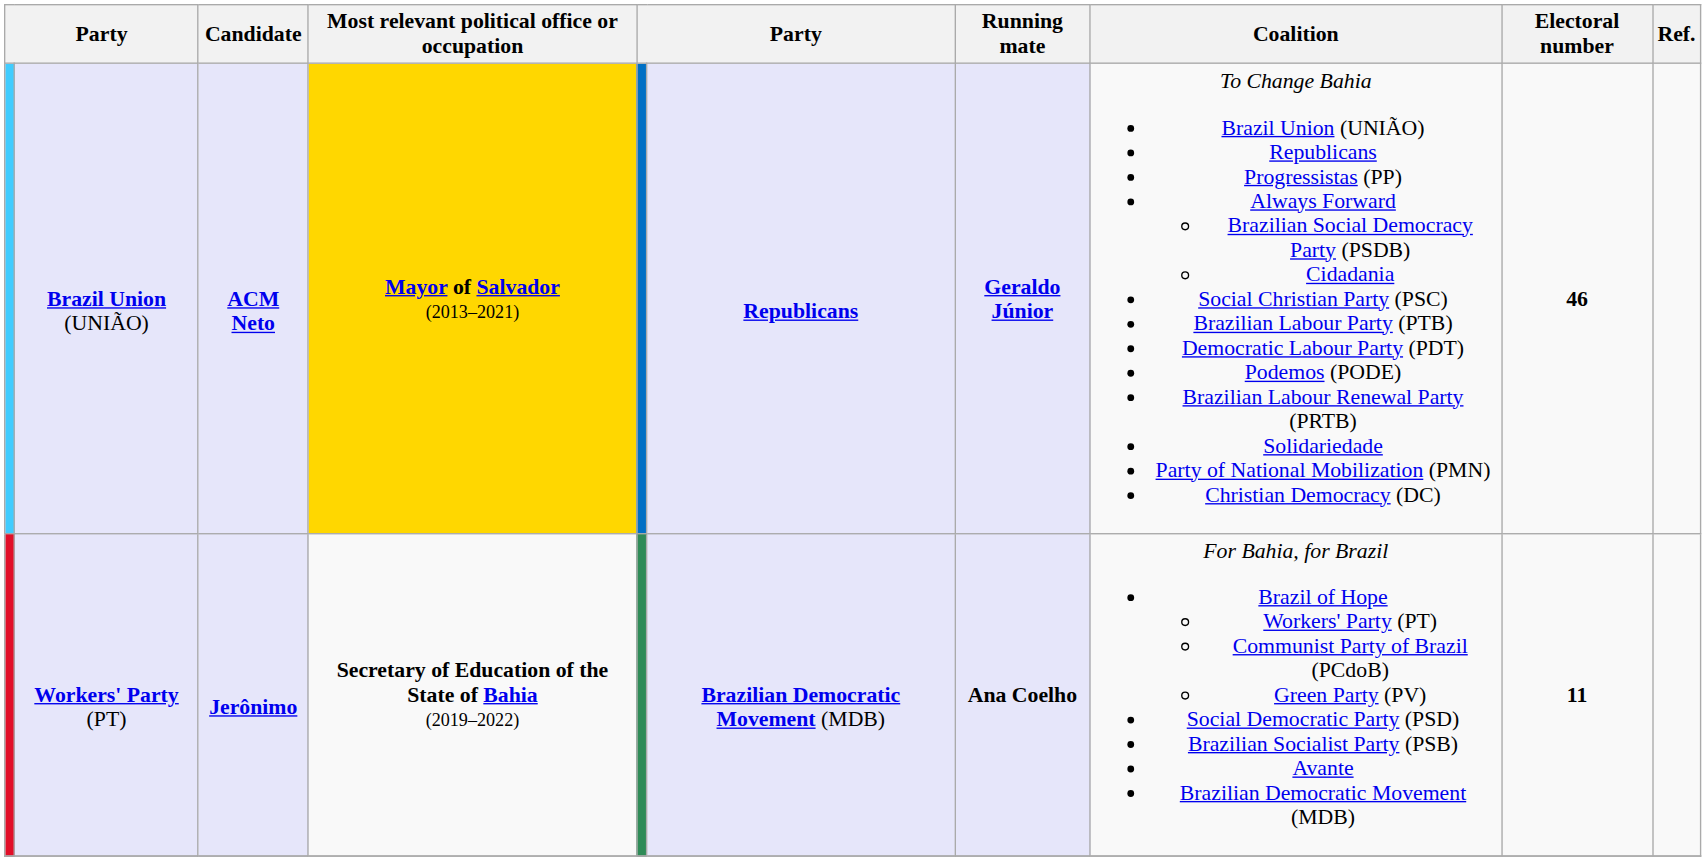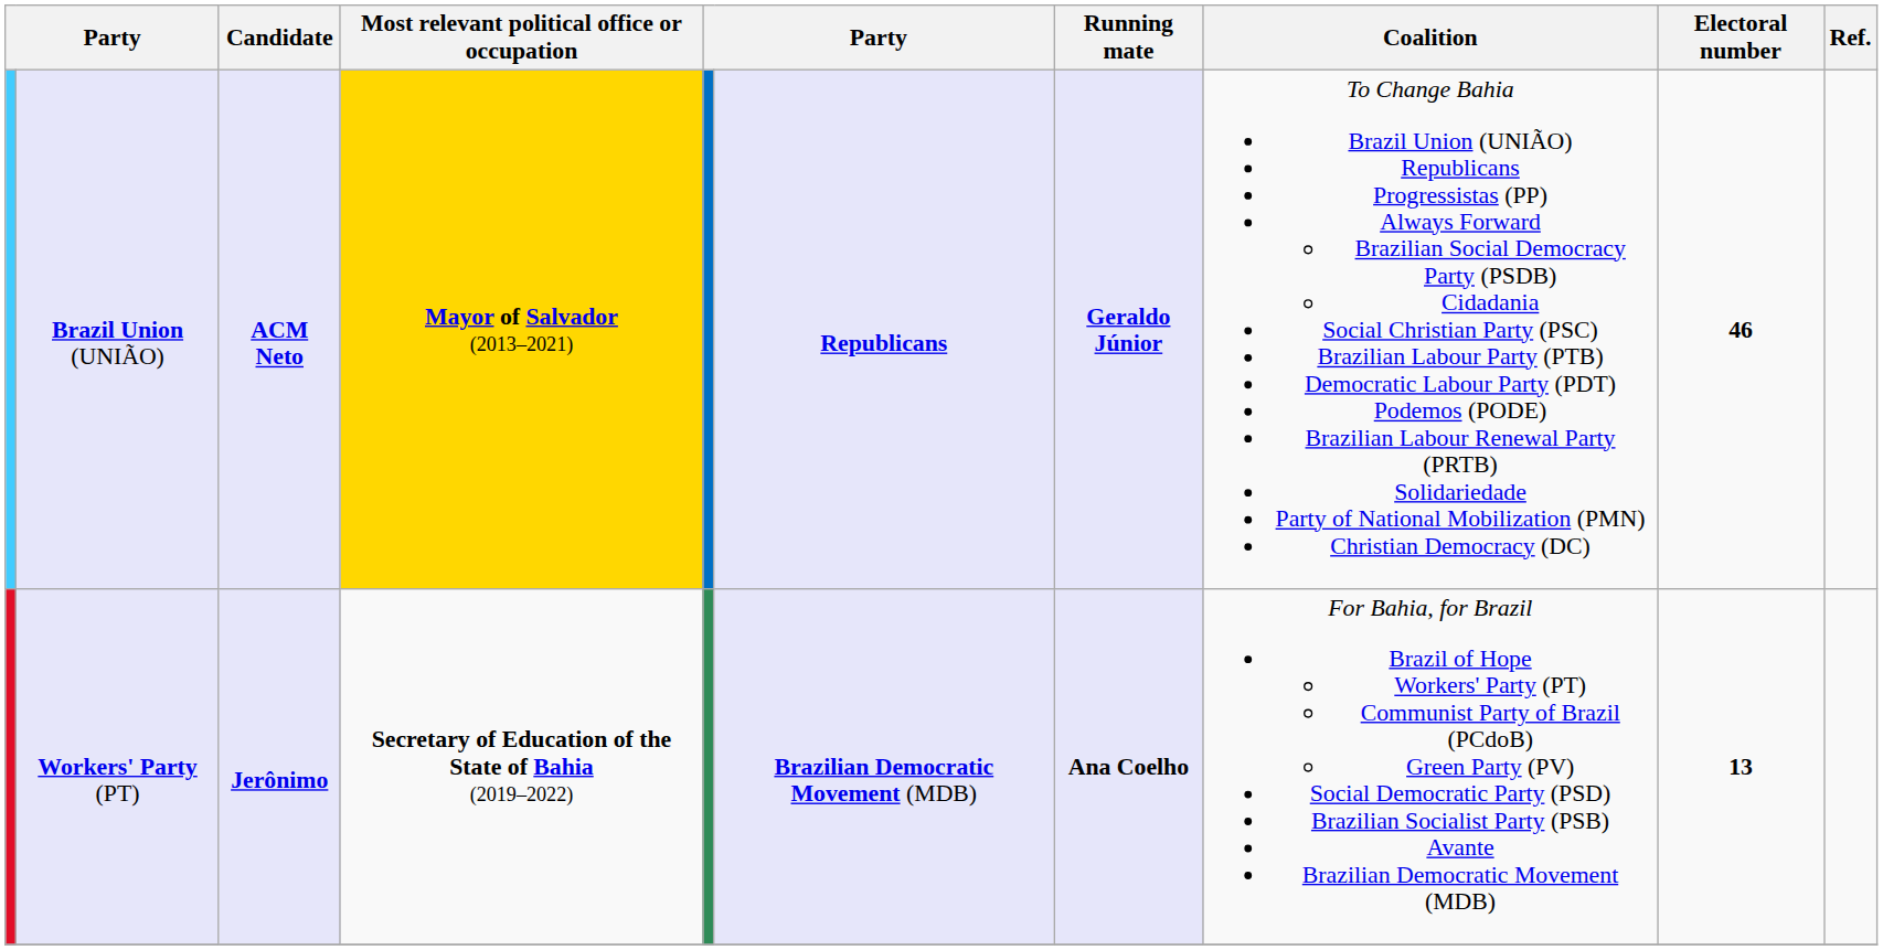 <table class="wikitable" style="text-align:center;">
 <tr>
 <th colspan="2">Party</th>
 <th>Candidate</th>
 <th>Most relevant political office or occupation</th>
 <th colspan="2">Party</th>
 <th>Running mate</th>
 <th>Coalition</th>
 <th>Electoral number</th>
 <th>Ref.</th>
 </tr>
 <tr>
 <td style="background-color:#40ccff;"></td>
 <td style="background:lavender;"><br><strong><a href='#'>Brazil Union</a></strong> (UNIÃO)</td>
 <td style="background:lavender;"><br><strong><a href='#'>ACM Neto</a></strong></td>
 <td style="background: gold;"><strong><a href='#'>Mayor</a> of <a href='#'>Salvador</a></strong><br><small>(2013–2021)</small></td>
 <td style="background-color:#0070C5;"></td>
 <td style="background:lavender;"><br><strong><a href='#'>Republicans</a></strong></td>
 <td style="background:lavender;"><strong><a href='#'>Geraldo Júnior</a></strong></td>
 <td><em>To Change Bahia</em><br><ul><li><a href='#'>Brazil Union</a> (UNIÃO)</li><li><a href='#'>Republicans</a></li><li><a href='#'>Progressistas</a> (PP)</li><li><a href='#'>Always Forward</a><ul><li><a href='#'>Brazilian Social Democracy Party</a> (PSDB)</li><li><a href='#'>Cidadania</a></li></ul></li><li><a href='#'>Social Christian Party</a> (PSC)</li><li><a href='#'>Brazilian Labour Party</a> (PTB)</li><li><a href='#'>Democratic Labour Party</a> (PDT)</li><li><a href='#'>Podemos</a> (PODE)</li><li><a href='#'>Brazilian Labour Renewal Party</a> (PRTB)</li><li><a href='#'>Solidariedade</a></li><li><a href='#'>Party of National Mobilization</a> (PMN)</li><li><a href='#'>Christian Democracy</a> (DC)</li></ul></td>
 <td><strong>46</strong></td>
 <td></td>
 </tr>
 <tr>
 <td style="background-color:#e20e28;"></td>
 <td style="background:lavender;"><br><strong><a href='#'>Workers' Party</a></strong> (PT)</td>
 <td style="background:lavender;"><br><strong><a href='#'>Jerônimo</a></strong></td>
 <td><strong>Secretary of Education of the State of <a href='#'>Bahia</a></strong><br><small>(2019–2022)</small></td>
 <td style="background-color:#2E8B57;"></td>
 <td style="background:lavender;"><strong><br><a href='#'>Brazilian Democratic Movement</a></strong> (MDB)</td>
 <td style="background:lavender;"><strong>Ana Coelho</strong></td>
 <td><em>For Bahia, for Brazil</em><br><ul><li><a href='#'>Brazil of Hope</a><ul><li><a href='#'>Workers' Party</a> (PT)</li><li><a href='#'>Communist Party of Brazil</a> (PCdoB)</li><li><a href='#'>Green Party</a> (PV)</li></ul></li><li><a href='#'>Social Democratic Party</a> (PSD)</li><li><a href='#'>Brazilian Socialist Party</a> (PSB)</li><li><a href='#'>Avante</a></li><li><a href='#'>Brazilian Democratic Movement</a> (MDB)</li></ul></td>
-<td><strong>11</strong></td>
+<td><strong>13</strong></td>
 <td></td>
 </tr>
 <tr>
 </tr>
 </table>
